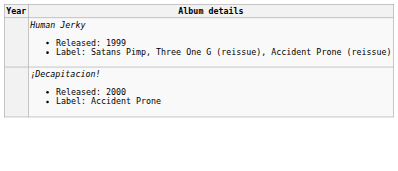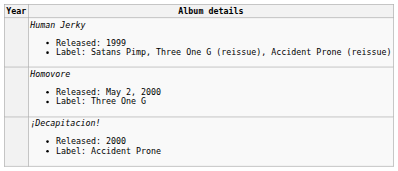 <table class="wikitable plainrowheaders">
 <tr>
 <th>Year</th>
 <th>Album details</th>
 </tr>
 <tr>
 <th></th>
 <td align=left><em>Human Jerky</em><br><ul><li>Released: 1999</li><li>Label: Satans Pimp, Three One G (reissue), Accident Prone (reissue)</li></ul></td>
 </tr>
 <tr>
 <th></th>
+<td align=left><em>Homovore</em><br><ul><li>Released: May 2, 2000</li><li>Label: Three One G</li></ul></td>
+</tr>
+<tr>
+<th></th>
 <td><em>¡Decapitacion!</em><br><ul><li>Released: 2000</li><li>Label: Accident Prone</li></ul></td>
 </tr>
 </table>
